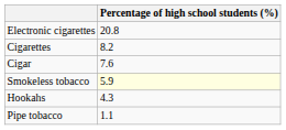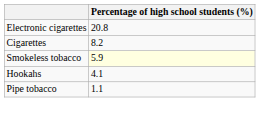 <table class="wikitable">
 <tr>
 <th></th>
 <th>Percentage of high school students (%)</th>
 </tr>
 <tr>
 <td>Electronic cigarettes</td>
 <td>20.8</td>
 </tr>
 <tr>
 <td>Cigarettes</td>
 <td>8.2</td>
 </tr>
 <tr>
-<td>Cigar</td>
-<td>7.6</td>
-</tr>
-<tr>
 <td>Smokeless tobacco</td>
 <td style="background: lightyellow;">5.9</td>
 </tr>
 <tr>
 <td>Hookahs</td>
-<td>4.3</td>
+<td>4.1</td>
 </tr>
 <tr>
 <td>Pipe tobacco</td>
 <td>1.1</td>
 </tr>
 </table>
